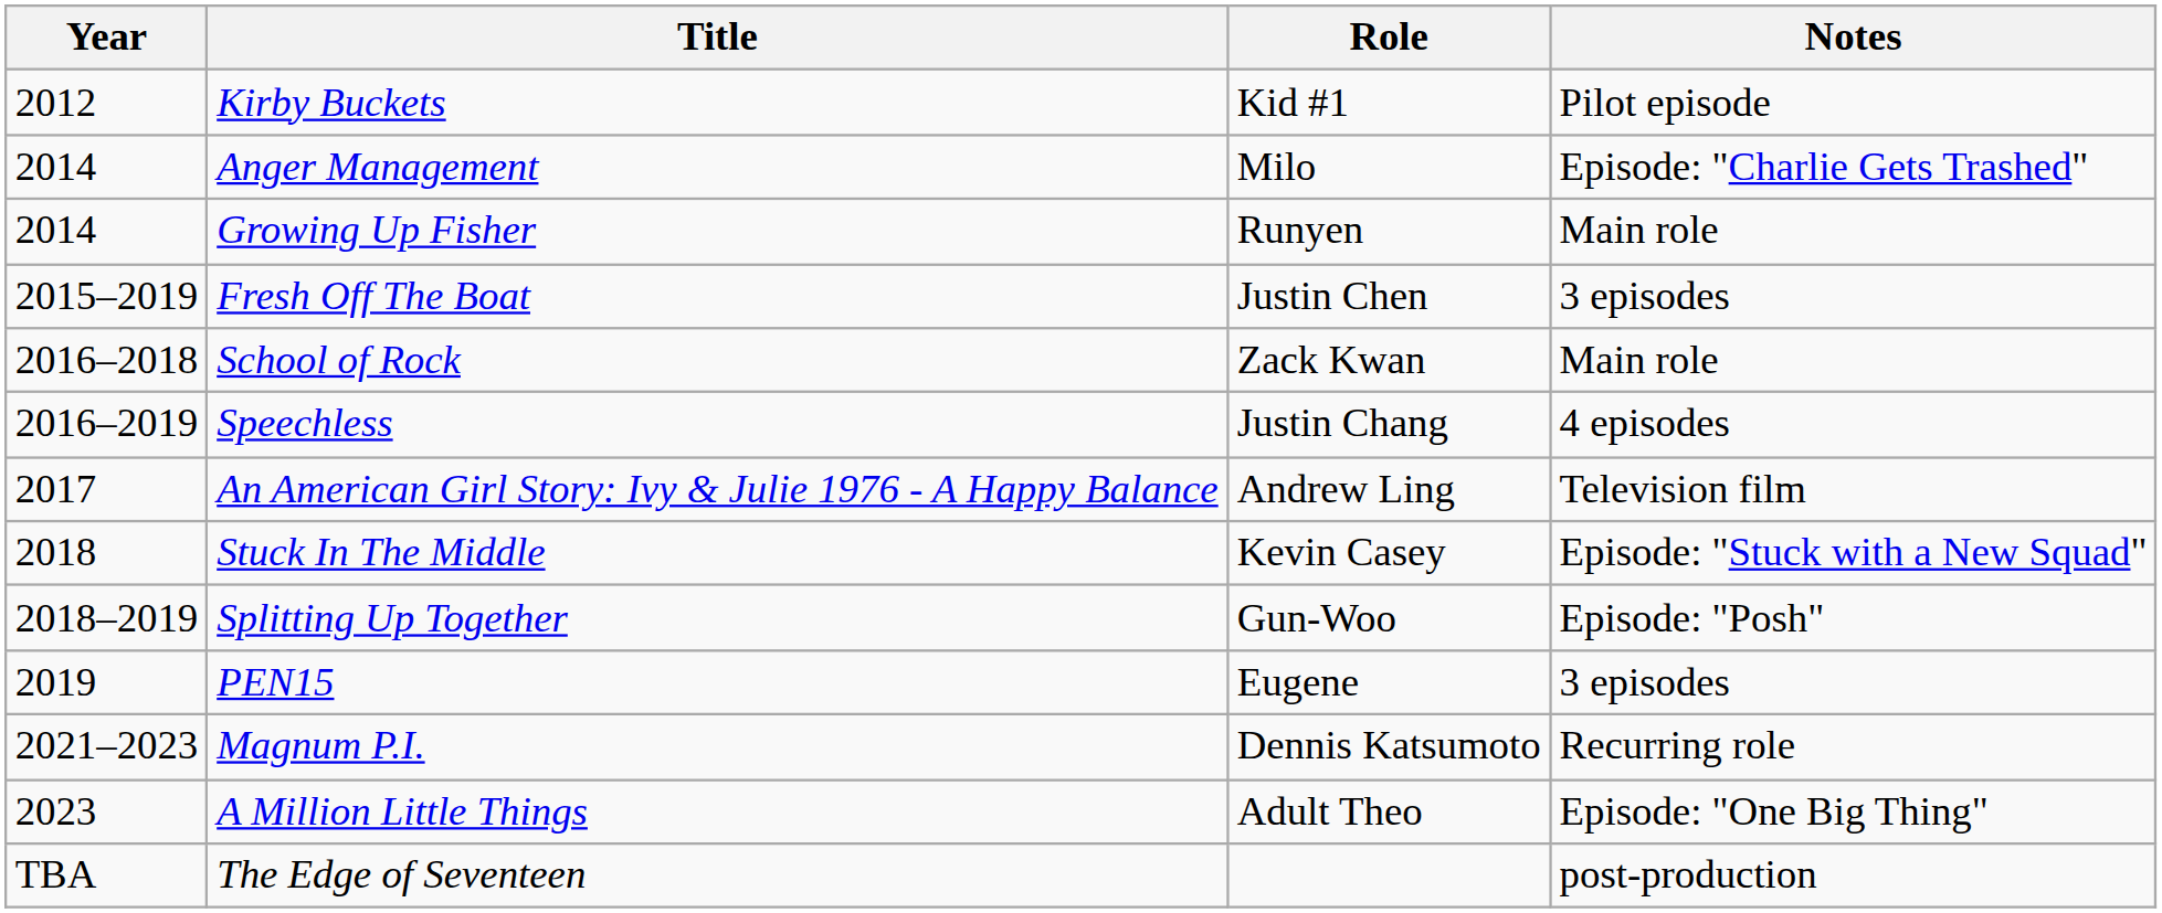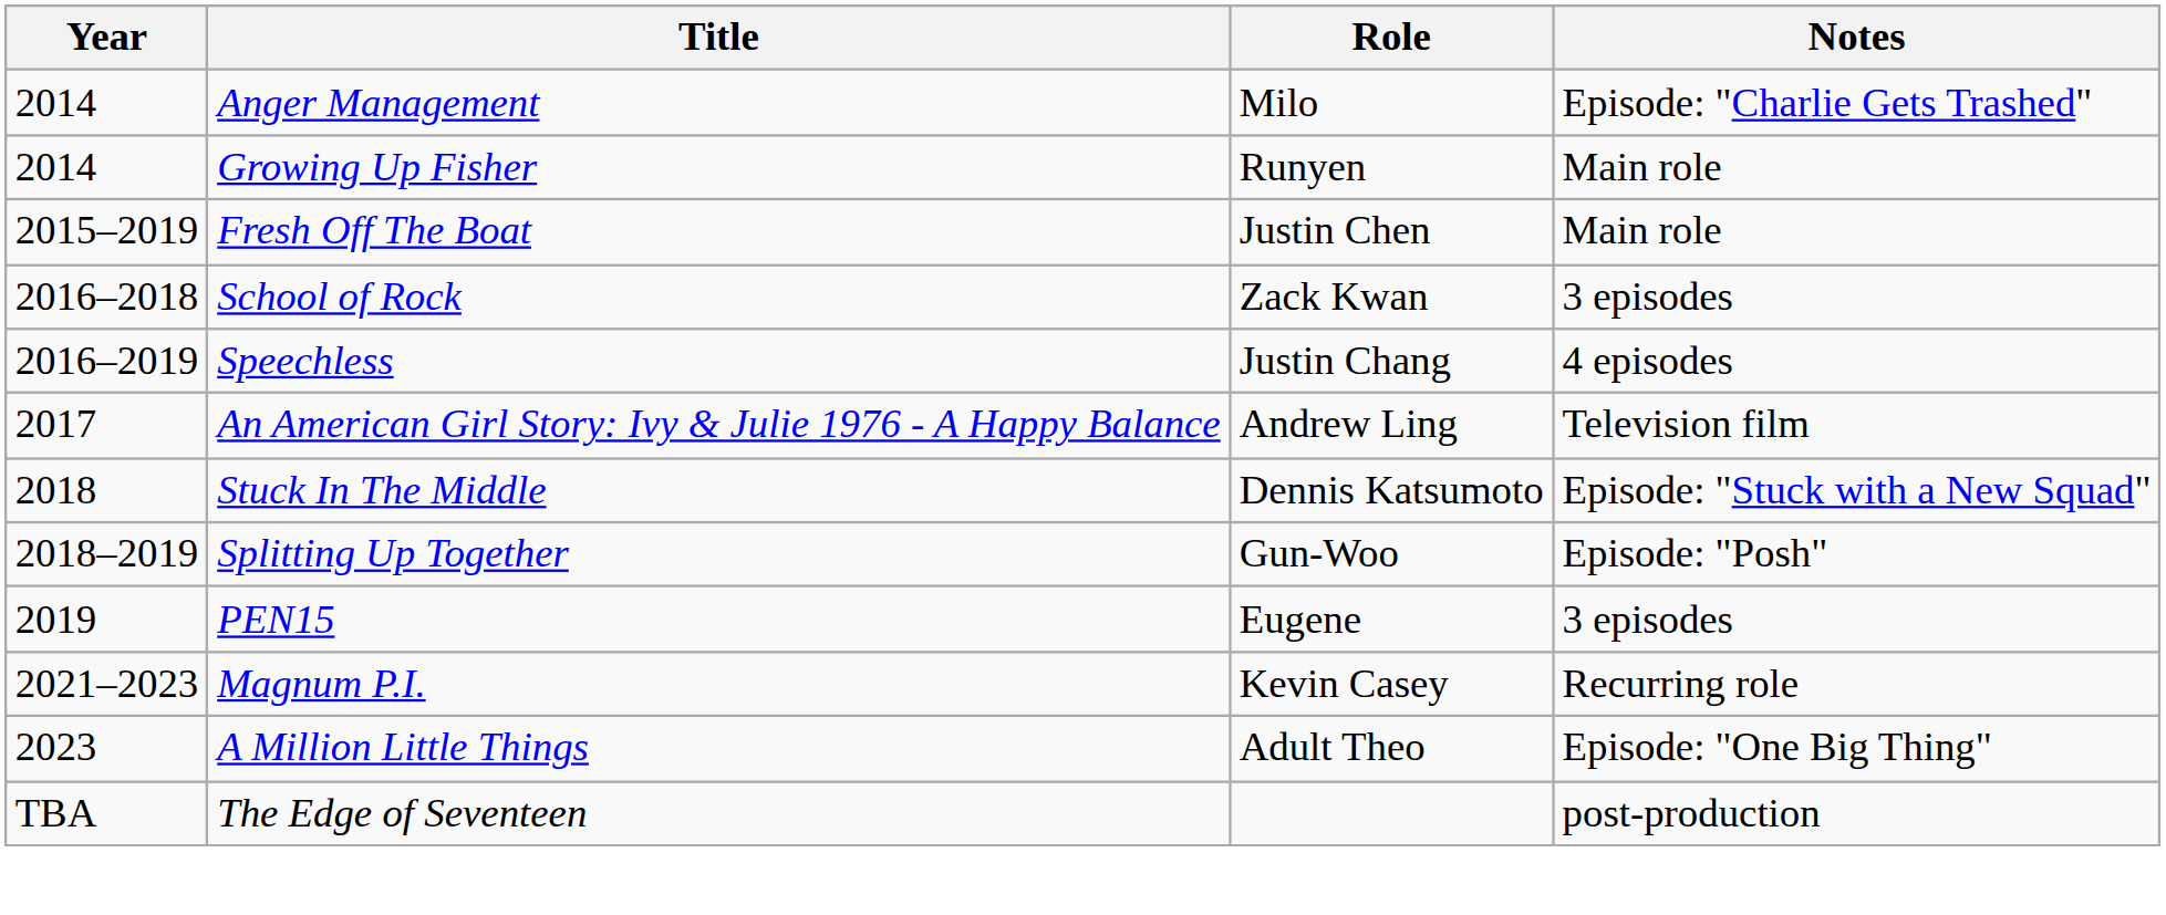 <table class="wikitable sortable">
 <tr>
 <th>Year</th>
 <th>Title</th>
 <th>Role</th>
 <th>Notes</th>
-</tr>
-<tr>
-<td>2012</td>
-<td><em><a href='#'>Kirby Buckets</a></em></td>
-<td>Kid #1</td>
-<td>Pilot episode</td>
 </tr>
 <tr>
 <td>2014</td>
 <td><a href='#'><em>Anger Management</em></a></td>
 <td>Milo</td>
 <td>Episode: "<a href='#'>Charlie Gets Trashed</a>"</td>
 </tr>
 <tr>
 <td>2014</td>
 <td><em><a href='#'>Growing Up Fisher</a></em></td>
 <td>Runyen</td>
 <td>Main role</td>
 </tr>
 <tr>
 <td>2015–2019</td>
 <td><a href='#'><em>Fresh Off The Boat</em></a></td>
 <td>Justin Chen</td>
-<td>3 episodes</td>
+<td>Main role</td>
 </tr>
 <tr>
 <td>2016–2018</td>
 <td><a href='#'><em>School of Rock</em></a></td>
 <td>Zack Kwan</td>
-<td>Main role</td>
+<td>3 episodes</td>
 </tr>
 <tr>
 <td>2016–2019</td>
 <td><a href='#'><em>Speechless</em></a></td>
 <td>Justin Chang</td>
 <td>4 episodes</td>
 </tr>
 <tr>
 <td>2017</td>
 <td><a href='#'><em>An American Girl Story: Ivy & Julie 1976 - A Happy Balance</em></a></td>
 <td>Andrew Ling</td>
 <td>Television film</td>
 </tr>
 <tr>
 <td>2018</td>
 <td><a href='#'><em>Stuck In The Middle</em></a></td>
-<td>Kevin Casey</td>
+<td>Dennis Katsumoto</td>
 <td>Episode: "<a href='#'>Stuck with a New Squad</a>"</td>
 </tr>
 <tr>
 <td>2018–2019</td>
 <td><em><a href='#'>Splitting Up Together</a></em></td>
 <td>Gun-Woo</td>
 <td>Episode: "Posh"</td>
 </tr>
 <tr>
 <td>2019</td>
 <td><em><a href='#'>PEN15</a></em></td>
 <td>Eugene</td>
 <td>3 episodes</td>
 </tr>
 <tr>
 <td>2021–2023</td>
 <td><a href='#'><em>Magnum P.I.</em></a></td>
-<td>Dennis Katsumoto</td>
+<td>Kevin Casey</td>
 <td>Recurring role</td>
 </tr>
 <tr>
 <td>2023</td>
 <td><em><a href='#'>A Million Little Things</a></em></td>
 <td>Adult Theo</td>
 <td>Episode: "One Big Thing"</td>
 </tr>
 <tr>
 <td>TBA</td>
 <td><em>The Edge of Seventeen</em></td>
 <td></td>
 <td>post-production</td>
 </tr>
 </table>
